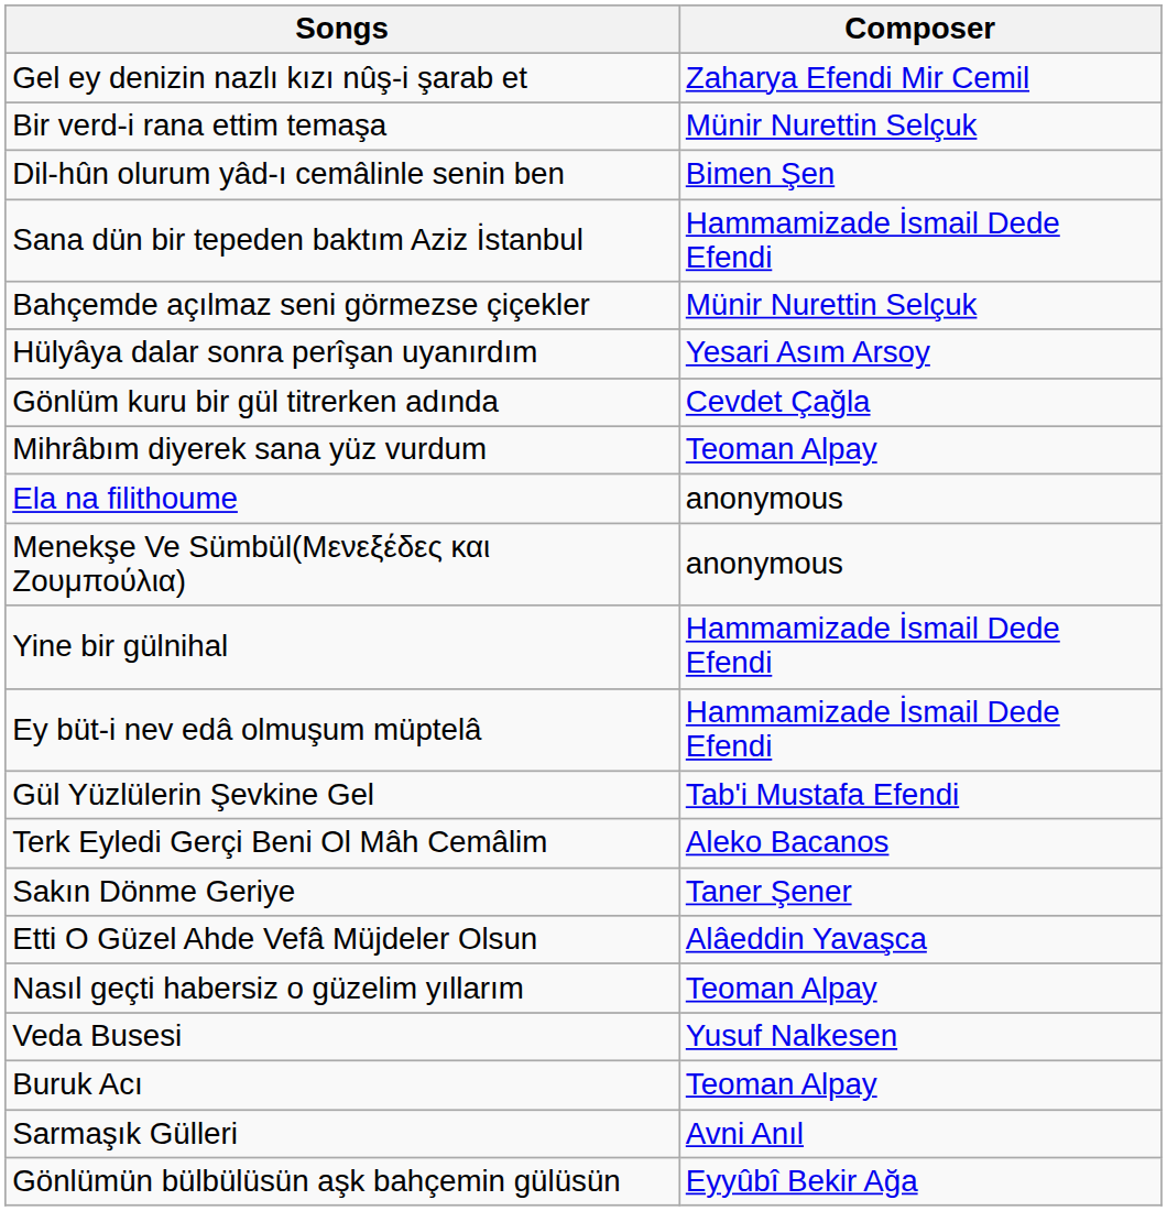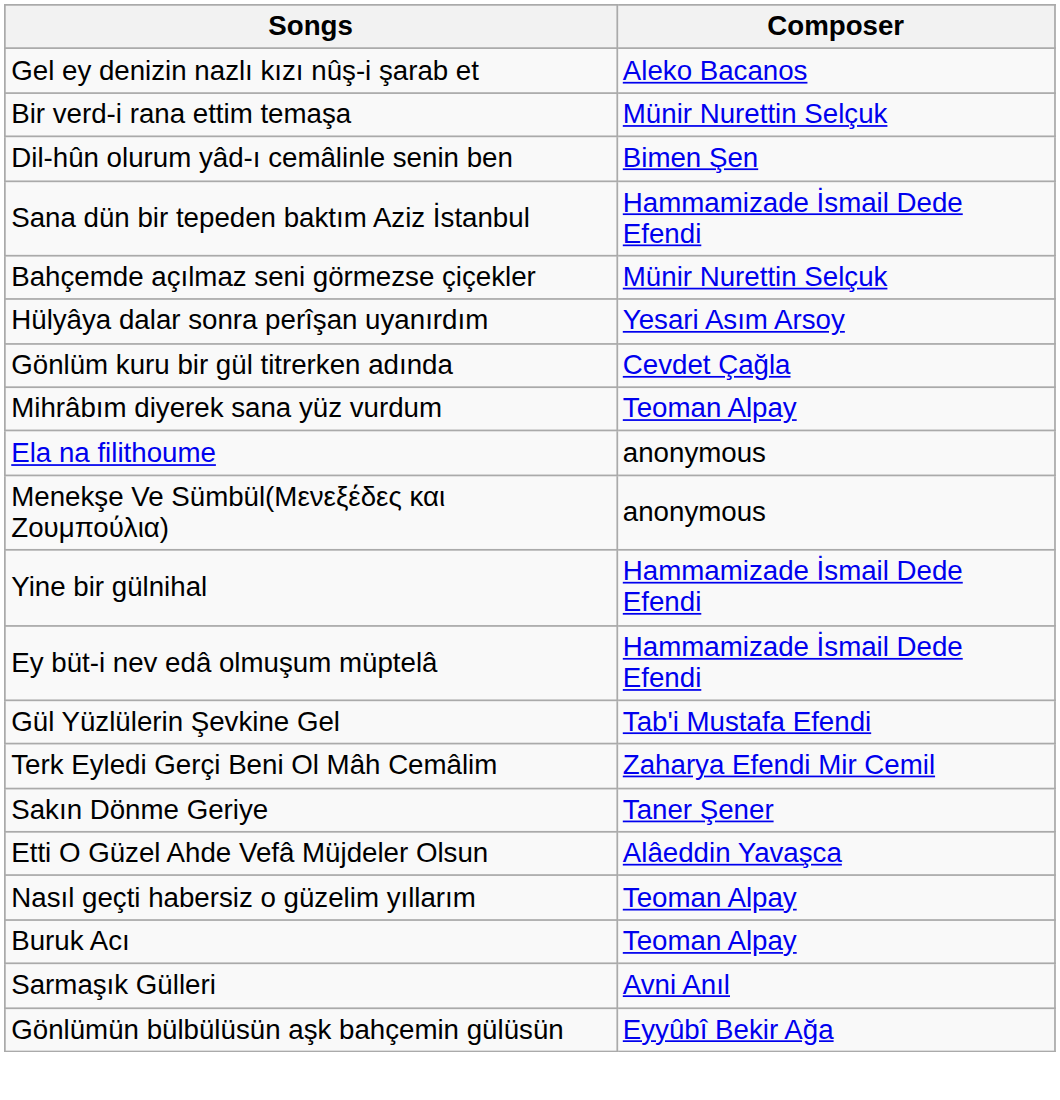 <table class="wikitable sortable">
 <tr>
 <th>Songs</th>
 <th>Composer</th>
 </tr>
 <tr>
 <td>Gel ey denizin nazlı kızı nûş-i şarab et</td>
-<td><a href='#'>Zaharya Efendi Mir Cemil</a></td>
+<td><a href='#'>Aleko Bacanos</a></td>
 </tr>
 <tr>
 <td>Bir verd-i rana ettim temaşa</td>
 <td><a href='#'>Münir Nurettin Selçuk</a></td>
 </tr>
 <tr>
 <td>Dil-hûn olurum yâd-ı cemâlinle senin ben</td>
 <td><a href='#'>Bimen Şen</a></td>
 </tr>
 <tr>
 <td>Sana dün bir tepeden baktım Aziz İstanbul</td>
 <td><a href='#'>Hammamizade İsmail Dede Efendi</a></td>
 </tr>
 <tr>
 <td>Bahçemde açılmaz seni görmezse çiçekler</td>
 <td><a href='#'>Münir Nurettin Selçuk</a></td>
 </tr>
 <tr>
 <td>Hülyâya dalar sonra perîşan uyanırdım</td>
 <td><a href='#'>Yesari Asım Arsoy</a></td>
 </tr>
 <tr>
 <td>Gönlüm kuru bir gül titrerken adında</td>
 <td><a href='#'>Cevdet Çağla</a></td>
 </tr>
 <tr>
 <td>Mihrâbım diyerek sana yüz vurdum</td>
 <td><a href='#'>Teoman Alpay</a></td>
 </tr>
 <tr>
 <td><a href='#'>Ela na filithoume</a></td>
 <td>anonymous</td>
 </tr>
 <tr>
 <td>Menekşe Ve Sümbül(Μενεξέδες και Ζουμπούλια)</td>
 <td>anonymous</td>
 </tr>
 <tr>
 <td>Yine bir gülnihal</td>
 <td><a href='#'>Hammamizade İsmail Dede Efendi</a></td>
 </tr>
 <tr>
 <td>Ey büt-i nev edâ olmuşum müptelâ</td>
 <td><a href='#'>Hammamizade İsmail Dede Efendi</a></td>
 </tr>
 <tr>
 <td>Gül Yüzlülerin Şevkine Gel</td>
 <td><a href='#'>Tab'i Mustafa Efendi</a></td>
 </tr>
 <tr>
 <td>Terk Eyledi Gerçi Beni Ol Mâh Cemâlim</td>
-<td><a href='#'>Aleko Bacanos</a></td>
+<td><a href='#'>Zaharya Efendi Mir Cemil</a></td>
 </tr>
 <tr>
 <td>Sakın Dönme Geriye</td>
 <td><a href='#'>Taner Şener</a></td>
 </tr>
 <tr>
 <td>Etti O Güzel Ahde Vefâ Müjdeler Olsun</td>
 <td><a href='#'>Alâeddin Yavaşca</a></td>
 </tr>
 <tr>
 <td>Nasıl geçti habersiz o güzelim yıllarım</td>
 <td><a href='#'>Teoman Alpay</a></td>
 </tr>
 <tr>
-<td>Veda Busesi</td>
-<td><a href='#'>Yusuf Nalkesen</a></td>
-</tr>
-<tr>
 <td>Buruk Acı</td>
 <td><a href='#'>Teoman Alpay</a></td>
 </tr>
 <tr>
 <td>Sarmaşık Gülleri</td>
 <td><a href='#'>Avni Anıl</a></td>
 </tr>
 <tr>
 <td>Gönlümün bülbülüsün aşk bahçemin gülüsün</td>
 <td><a href='#'>Eyyûbî Bekir Ağa</a></td>
 </tr>
 </table>
